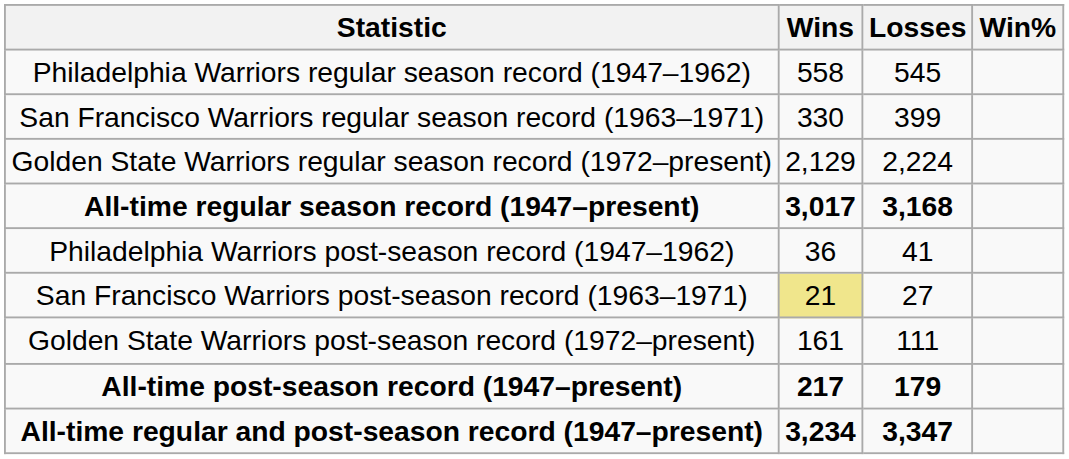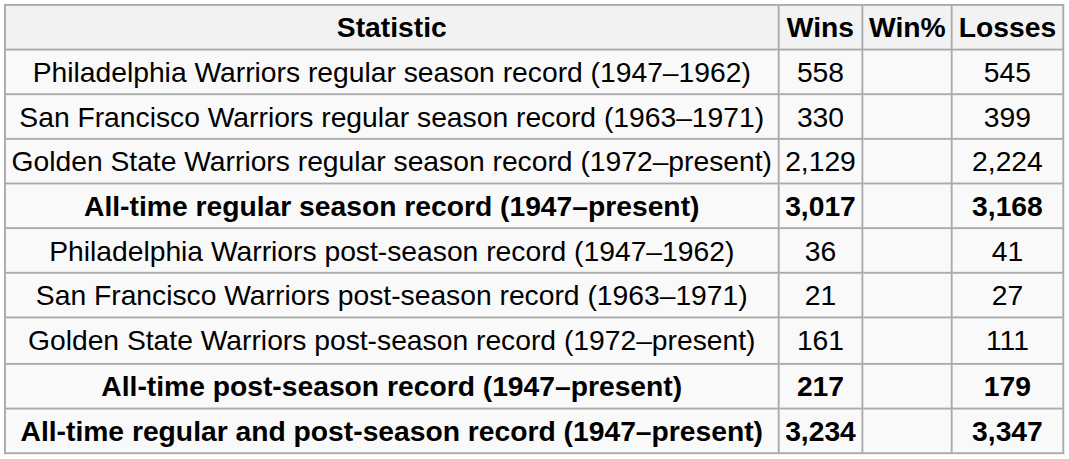 <table class="wikitable" style="text-align:center; font-size:95%">
 <tr>
 <th rowspan=1>Statistic</th>
 <th rowspan=1>Wins</th>
+<th rowspan=1>Win%</th>
 <th rowspan=1>Losses</th>
-<th rowspan=1>Win%</th>
 </tr>
 <tr>
 <td>Philadelphia Warriors regular season record (1947–1962)</td>
 <td>558</td>
+<td></td>
 <td>545</td>
-<td></td>
 </tr>
 <tr>
 <td>San Francisco Warriors regular season record (1963–1971)</td>
 <td>330</td>
+<td></td>
 <td>399</td>
-<td></td>
 </tr>
 <tr>
 <td>Golden State Warriors regular season record (1972–present)</td>
 <td>2,129</td>
+<td></td>
 <td>2,224</td>
-<td></td>
 </tr>
 <tr>
 <td><strong>All-time regular season record (1947–present)</strong></td>
 <td><strong>3,017</strong></td>
+<td><strong></strong></td>
 <td><strong>3,168</strong></td>
-<td><strong></strong></td>
 </tr>
 <tr>
 <td>Philadelphia Warriors post-season record (1947–1962)</td>
 <td>36</td>
+<td></td>
 <td>41</td>
-<td></td>
 </tr>
 <tr>
 <td>San Francisco Warriors post-season record (1963–1971)</td>
-<td style="background: khaki;">21</td>
+<td>21</td>
+<td></td>
 <td>27</td>
-<td></td>
 </tr>
 <tr>
 <td>Golden State Warriors post-season record (1972–present)</td>
 <td>161</td>
+<td></td>
 <td>111</td>
-<td></td>
 </tr>
 <tr>
 <td><strong>All-time post-season record (1947–present)</strong></td>
 <td><strong>217</strong></td>
+<td><strong></strong></td>
 <td><strong>179</strong></td>
-<td><strong></strong></td>
 </tr>
 <tr>
 <td><strong>All-time regular and post-season record (1947–present)</strong></td>
 <td><strong>3,234</strong></td>
+<td><strong></strong></td>
 <td><strong>3,347</strong></td>
-<td><strong></strong></td>
 </tr>
 </table>
